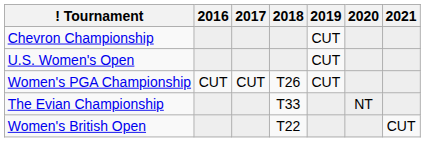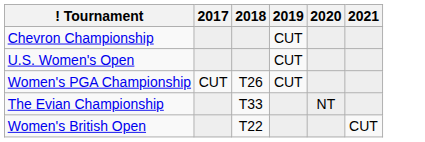 <table class="wikitable" style="font-size:95%;text-align:center;">
 <tr>
 <th>! Tournament</th>
-<th>2016</th>
 <th>2017</th>
 <th>2018</th>
 <th>2019</th>
 <th>2020</th>
 <th>2021</th>
 </tr>
 <tr>
 <td align=left><a href='#'>Chevron Championship</a></td>
 <td style="background:#eeeeee;"></td>
 <td style="background:#eeeeee;"></td>
-<td style="background:#eeeeee;"></td>
 <td>CUT</td>
 <td style="background:#eeeeee;"></td>
 <td style="background:#eeeeee;"></td>
 </tr>
 <tr>
 <td align=left><a href='#'>U.S. Women's Open</a></td>
-<td style="background:#eeeeee;"></td>
 <td style="background:#eeeeee;"></td>
 <td style="background:#eeeeee;"></td>
 <td>CUT</td>
 <td style="background:#eeeeee;"></td>
 <td style="background:#eeeeee;"></td>
 </tr>
 <tr>
 <td align=left><a href='#'>Women's PGA Championship</a></td>
 <td>CUT</td>
-<td>CUT</td>
 <td>T26</td>
 <td>CUT</td>
 <td style="background:#eeeeee;"></td>
 <td style="background:#eeeeee;"></td>
 </tr>
 <tr>
 <td align=left><a href='#'>The Evian Championship</a></td>
-<td style="background:#eeeeee;"></td>
 <td style="background:#eeeeee;"></td>
 <td>T33</td>
 <td style="background:#eeeeee;"></td>
 <td style="background:#eeeeee;">NT</td>
 <td style="background:#eeeeee;"></td>
 </tr>
 <tr>
 <td align=left><a href='#'>Women's British Open</a></td>
 <td style="background:#eeeeee;"></td>
-<td style="background:#eeeeee;"></td>
 <td>T22</td>
 <td style="background:#eeeeee;"></td>
 <td style="background:#eeeeee;"></td>
 <td>CUT</td>
 </tr>
 </table>
